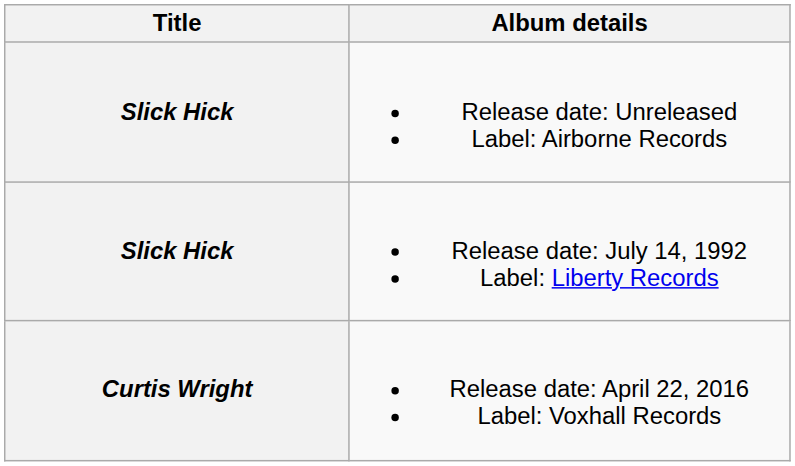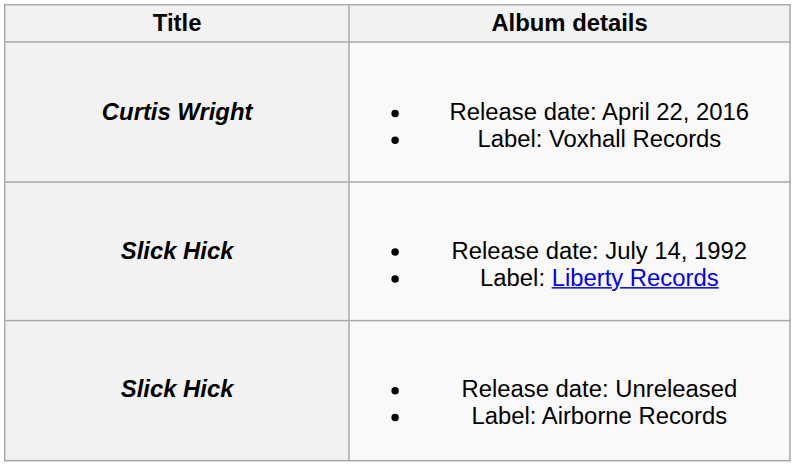 <table class="wikitable plainrowheaders" style="text-align:center;">
 <tr>
 <th style="width:14em;">Title</th>
 <th style="width:18em;">Album details</th>
 </tr>
 <tr>
-<th scope="row"><em>Slick Hick</em></th>
-<td><br><ul><li>Release date: Unreleased</li><li>Label: Airborne Records</li></ul></td>
+<th scope="row"><em>Curtis Wright</em></th>
+<td><br><ul><li>Release date: April 22, 2016</li><li>Label: Voxhall Records</li></ul></td>
 </tr>
 <tr>
 <th scope="row"><em>Slick Hick</em></th>
 <td><br><ul><li>Release date: July 14, 1992</li><li>Label: <a href='#'>Liberty Records</a></li></ul></td>
 </tr>
 <tr>
-<th scope="row"><em>Curtis Wright</em></th>
-<td><br><ul><li>Release date: April 22, 2016</li><li>Label: Voxhall Records</li></ul></td>
+<th scope="row"><em>Slick Hick</em></th>
+<td><br><ul><li>Release date: Unreleased</li><li>Label: Airborne Records</li></ul></td>
 </tr>
 </table>
